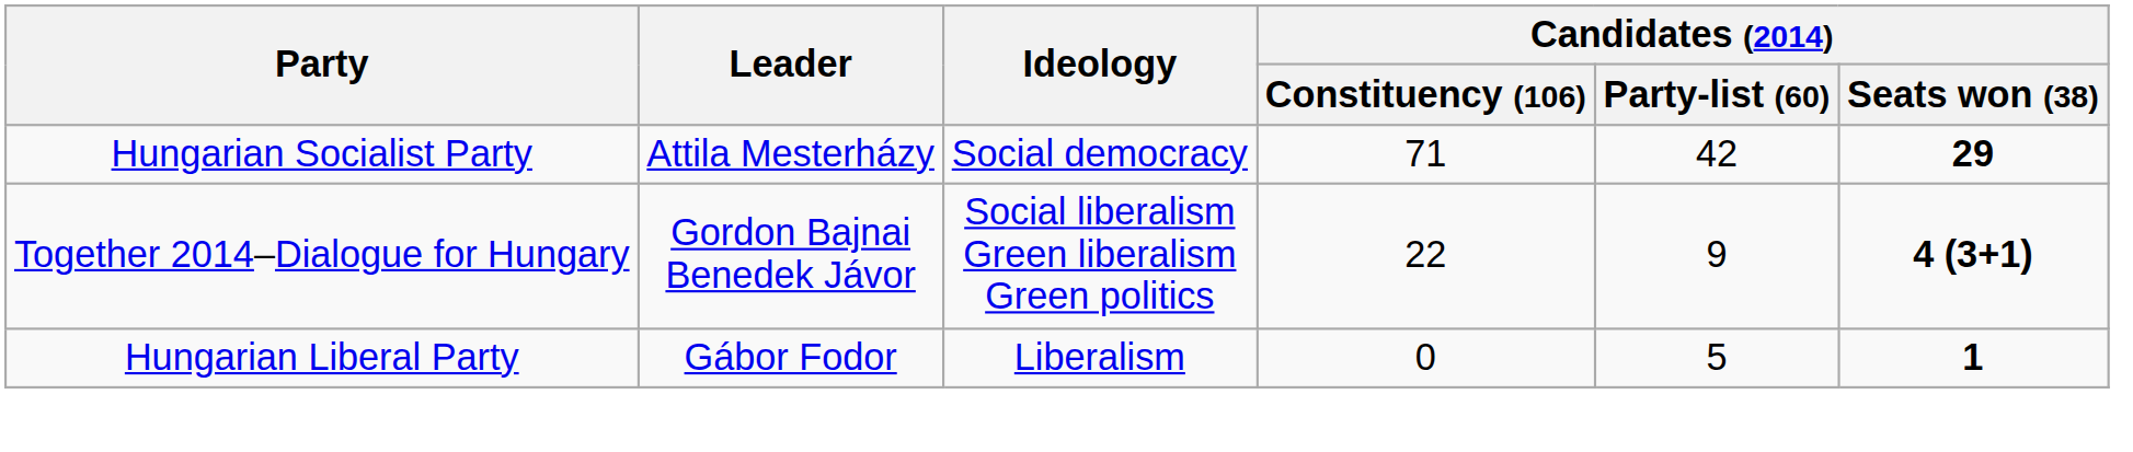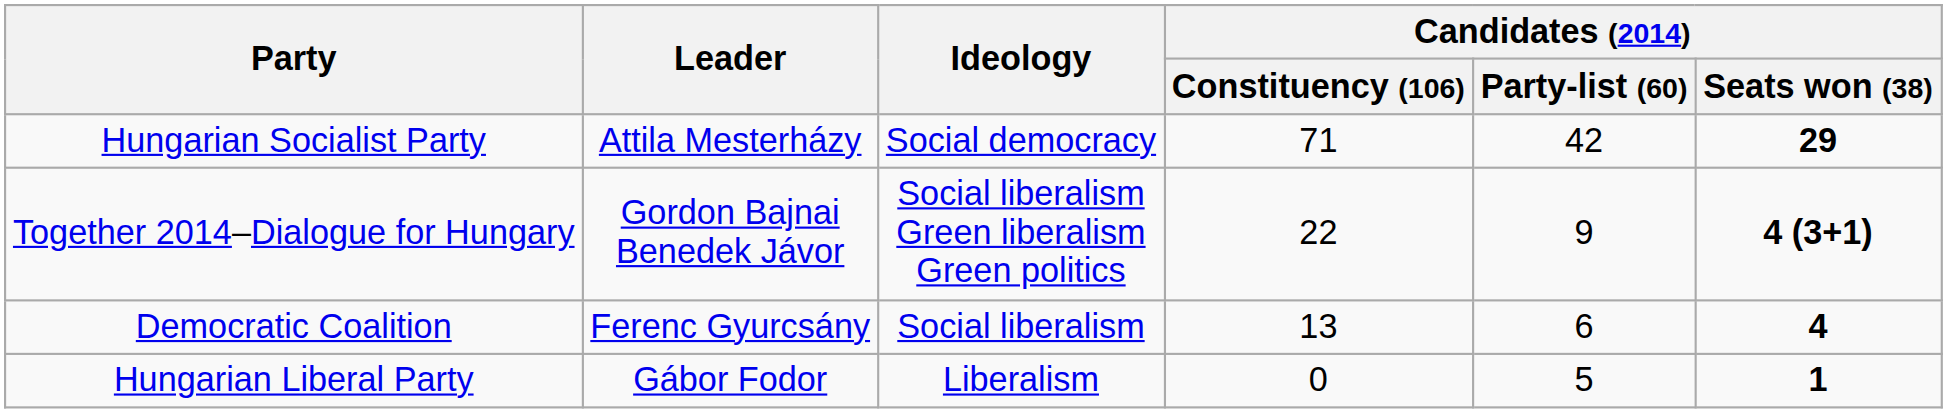 <table class="wikitable" style="text-align:center">
 <tr align="center">
 <th rowspan=2>Party</th>
 <th rowspan=2>Leader</th>
 <th rowspan=2>Ideology</th>
 <th colspan=3>Candidates  <small>(<a href='#'>2014</a>)</small></th>
 </tr>
 <tr>
 <th>Constituency <small>(106)</small></th>
 <th>Party-list <small>(60)</small></th>
 <th>Seats won <small>(38)</small></th>
 </tr>
 <tr>
 <td><a href='#'>Hungarian Socialist Party</a></td>
 <td><a href='#'>Attila Mesterházy</a></td>
 <td><a href='#'>Social democracy</a></td>
 <td>71</td>
 <td>42</td>
 <td><strong>29</strong></td>
 </tr>
 <tr>
 <td><a href='#'>Together 2014</a>–<a href='#'>Dialogue for Hungary</a></td>
 <td><a href='#'>Gordon Bajnai</a><br><a href='#'>Benedek Jávor</a></td>
 <td><a href='#'>Social liberalism</a><br><a href='#'>Green liberalism</a><br><a href='#'>Green politics</a></td>
 <td>22</td>
 <td>9</td>
 <td><strong>4 (3+1)</strong></td>
 </tr>
 <tr>
+<td><a href='#'>Democratic Coalition</a></td>
+<td><a href='#'>Ferenc Gyurcsány</a></td>
+<td><a href='#'>Social liberalism</a></td>
+<td>13</td>
+<td>6</td>
+<td><strong>4</strong></td>
+</tr>
+<tr>
 <td><a href='#'>Hungarian Liberal Party</a></td>
 <td><a href='#'>Gábor Fodor</a></td>
 <td><a href='#'>Liberalism</a></td>
 <td>0</td>
 <td>5</td>
 <td><strong>1</strong></td>
 </tr>
 </table>
